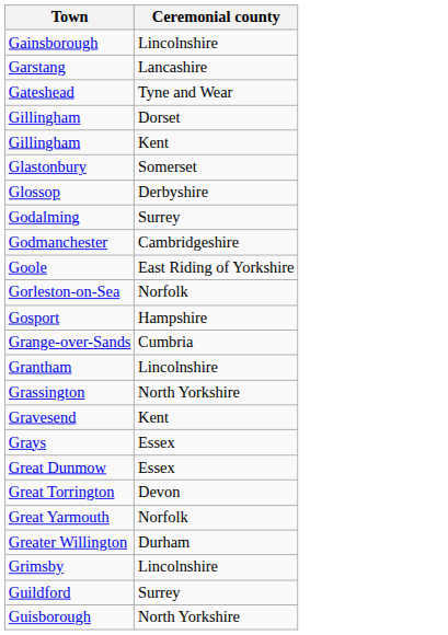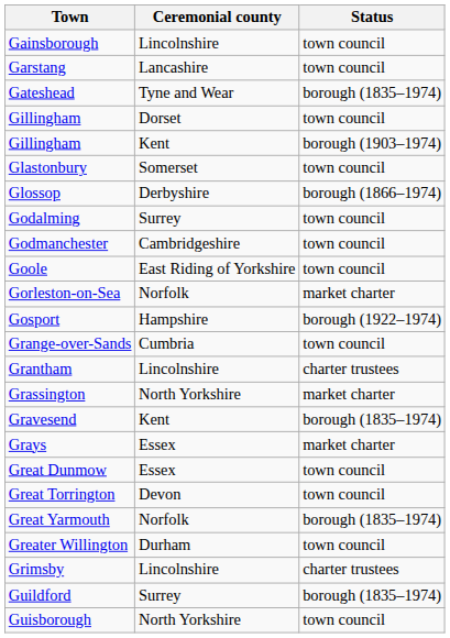 <table class="wikitable sortable">
 <tr>
 <th>Town</th>
 <th>Ceremonial county</th>
+<th>Status</th>
 </tr>
 <tr>
 <td><a href='#'>Gainsborough</a></td>
 <td>Lincolnshire</td>
+<td>town council</td>
 </tr>
 <tr>
 <td><a href='#'>Garstang</a></td>
 <td>Lancashire</td>
+<td>town council</td>
 </tr>
 <tr>
 <td><a href='#'>Gateshead</a></td>
 <td>Tyne and Wear</td>
+<td>borough (1835–1974)</td>
 </tr>
 <tr>
 <td><a href='#'>Gillingham</a></td>
 <td>Dorset</td>
+<td>town council</td>
 </tr>
 <tr>
 <td><a href='#'>Gillingham</a></td>
 <td>Kent</td>
+<td>borough (1903–1974)</td>
 </tr>
 <tr>
 <td><a href='#'>Glastonbury</a></td>
 <td>Somerset</td>
+<td>town council</td>
 </tr>
 <tr>
 <td><a href='#'>Glossop</a></td>
 <td>Derbyshire</td>
+<td>borough (1866–1974)</td>
 </tr>
 <tr>
 <td><a href='#'>Godalming</a></td>
 <td>Surrey</td>
+<td>town council</td>
 </tr>
 <tr>
 <td><a href='#'>Godmanchester</a></td>
 <td>Cambridgeshire</td>
+<td>town council</td>
 </tr>
 <tr>
 <td><a href='#'>Goole</a></td>
 <td>East Riding of Yorkshire</td>
+<td>town council</td>
 </tr>
 <tr>
 <td><a href='#'>Gorleston-on-Sea</a></td>
 <td>Norfolk</td>
+<td>market charter</td>
 </tr>
 <tr>
 <td><a href='#'>Gosport</a></td>
 <td>Hampshire</td>
+<td>borough (1922–1974)</td>
 </tr>
 <tr>
 <td><a href='#'>Grange-over-Sands</a></td>
 <td>Cumbria</td>
+<td>town council</td>
 </tr>
 <tr>
 <td><a href='#'>Grantham</a></td>
 <td>Lincolnshire</td>
+<td>charter trustees</td>
 </tr>
 <tr>
 <td><a href='#'>Grassington</a></td>
 <td>North Yorkshire</td>
+<td>market charter</td>
 </tr>
 <tr>
 <td><a href='#'>Gravesend</a></td>
 <td>Kent</td>
+<td>borough (1835–1974)</td>
 </tr>
 <tr>
 <td><a href='#'>Grays</a></td>
 <td>Essex</td>
+<td>market charter</td>
 </tr>
 <tr>
 <td><a href='#'>Great Dunmow</a></td>
 <td>Essex</td>
+<td>town council</td>
 </tr>
 <tr>
 <td><a href='#'>Great Torrington</a></td>
 <td>Devon</td>
+<td>town council</td>
 </tr>
 <tr>
 <td><a href='#'>Great Yarmouth</a></td>
 <td>Norfolk</td>
+<td>borough (1835–1974)</td>
 </tr>
 <tr>
 <td><a href='#'>Greater Willington</a></td>
 <td>Durham</td>
+<td>town council</td>
 </tr>
 <tr>
 <td><a href='#'>Grimsby</a></td>
 <td>Lincolnshire</td>
+<td>charter trustees</td>
 </tr>
 <tr>
 <td><a href='#'>Guildford</a></td>
 <td>Surrey</td>
+<td>borough (1835–1974)</td>
 </tr>
 <tr>
 <td><a href='#'>Guisborough</a></td>
 <td>North Yorkshire</td>
+<td>town council</td>
 </tr>
 </table>
